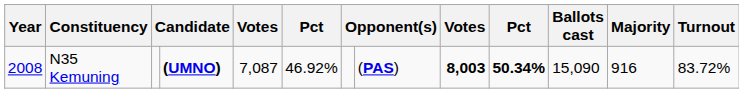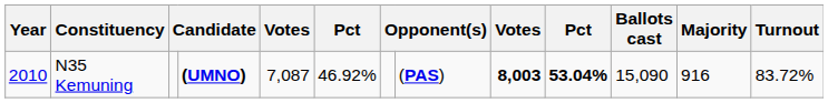 <table class="wikitable" style="margin:0.5em ; font-size:95%">
 <tr>
 <th>Year</th>
 <th>Constituency</th>
 <th colspan=2>Candidate</th>
 <th>Votes</th>
 <th>Pct</th>
 <th colspan=2>Opponent(s)</th>
 <th>Votes</th>
 <th>Pct</th>
 <th>Ballots cast</th>
 <th>Majority</th>
 <th>Turnout</th>
 </tr>
 <tr>
-<td><a href='#'>2008</a></td>
+<td><a href='#'>2010</a></td>
 <td>N35 <a href='#'>Kemuning</a></td>
 <td></td>
 <td><strong> (<a href='#'>UMNO</a>)</strong></td>
 <td align="right">7,087</td>
 <td>46.92%</td>
 <td></td>
 <td> (<a href='#'><strong>PAS</strong></a>)</td>
 <td align="right"><strong>8,003</strong></td>
-<td><strong>50.34%</strong></td>
+<td><strong>53.04%</strong></td>
 <td>15,090</td>
 <td>916</td>
 <td>83.72%</td>
 </tr>
 </table>
